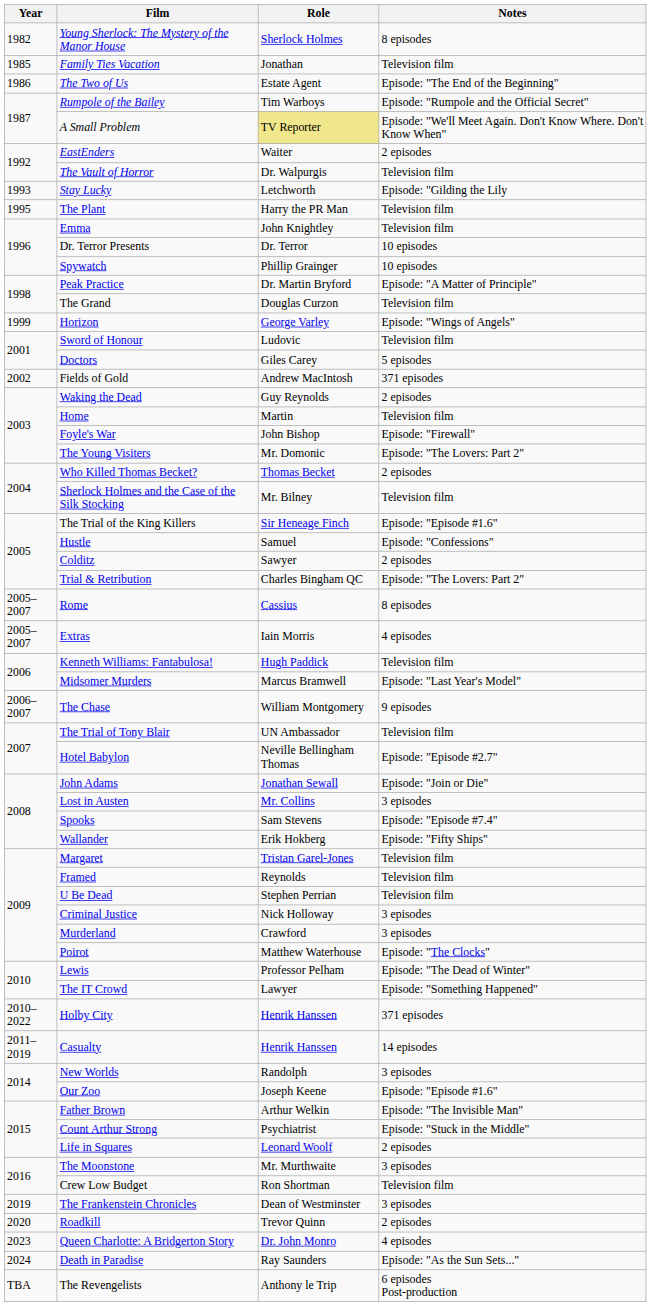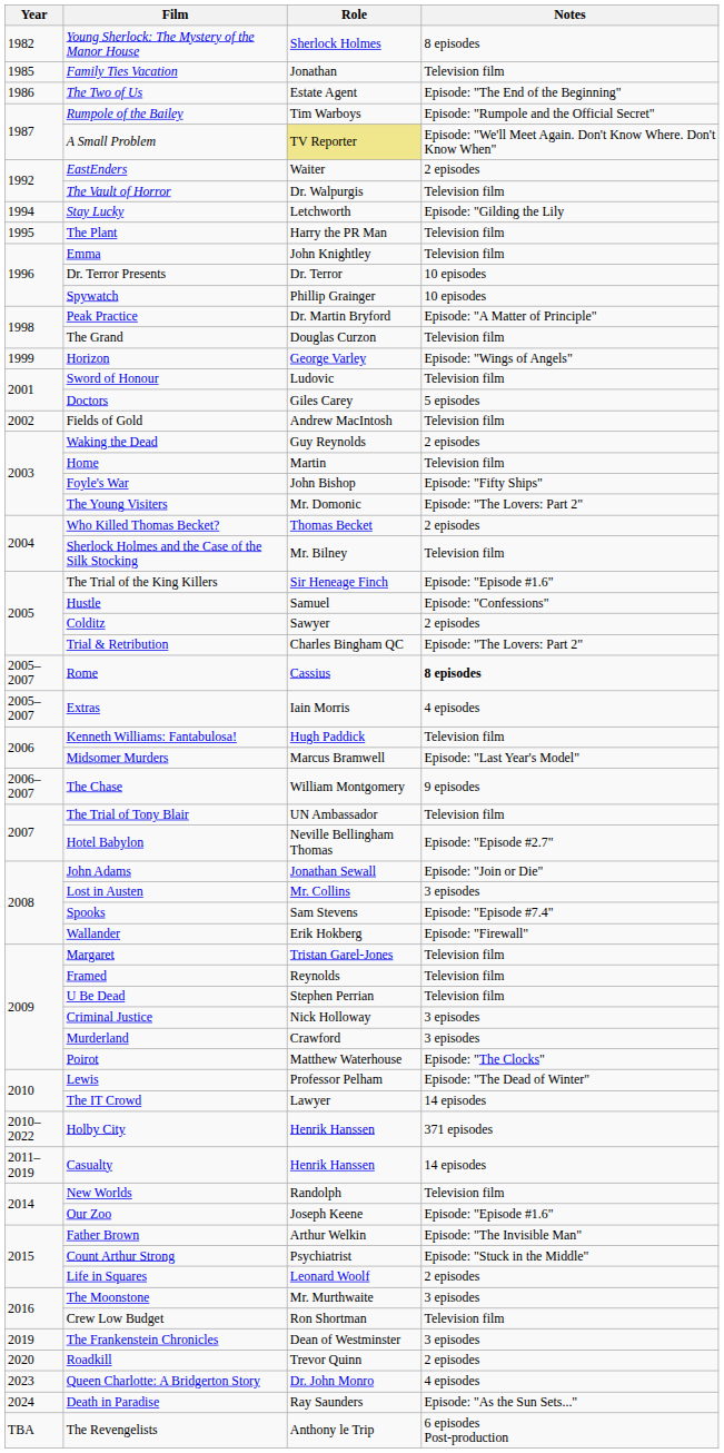 <table class="wikitable sortable">
 <tr>
 <th>Year</th>
 <th>Film</th>
 <th>Role</th>
 <th>Notes</th>
 </tr>
 <tr>
 <td>1982</td>
 <td><em><a href='#'>Young Sherlock: The Mystery of the Manor House</a></em></td>
 <td><a href='#'>Sherlock Holmes</a></td>
 <td>8 episodes</td>
 </tr>
 <tr>
 <td>1985</td>
 <td><em><a href='#'>Family Ties Vacation</a></em></td>
 <td>Jonathan</td>
 <td>Television film</td>
 </tr>
 <tr>
 <td>1986</td>
 <td><em><a href='#'>The Two of Us</a></em></td>
 <td>Estate Agent</td>
 <td>Episode: "The End of the Beginning"</td>
 </tr>
 <tr>
 <td rowspan="2">1987</td>
 <td><em><a href='#'>Rumpole of the Bailey</a></em></td>
 <td>Tim Warboys</td>
 <td>Episode: "Rumpole and the Official Secret"</td>
 </tr>
 <tr>
 <td><em>A Small Problem</em></td>
 <td style="background: khaki;">TV Reporter</td>
 <td>Episode: "We'll Meet Again. Don't Know Where. Don't Know When"</td>
 </tr>
 <tr>
 <td rowspan="2">1992</td>
 <td><em><a href='#'>EastEnders</a></em></td>
 <td>Waiter</td>
 <td>2 episodes</td>
 </tr>
 <tr>
 <td><em><a href='#'>The Vault of Horror</a></em></td>
 <td>Dr. Walpurgis</td>
 <td>Television film</td>
 </tr>
 <tr>
-<td>1993</td>
+<td>1994</td>
 <td><em><a href='#'>Stay Lucky</a></em></td>
 <td>Letchworth</td>
 <td>Episode: "Gilding the Lily<em></td>
 </tr>
 <tr>
 <td>1995</td>
 <td></em><a href='#'>The Plant</a><em></td>
 <td>Harry the PR Man</td>
 <td>Television film</td>
 </tr>
 <tr>
 <td rowspan="3">1996</td>
 <td></em><a href='#'>Emma</a><em></td>
 <td>John Knightley</td>
 <td>Television film</td>
 </tr>
 <tr>
 <td></em>Dr. Terror Presents<em></td>
 <td>Dr. Terror</td>
 <td>10 episodes</td>
 </tr>
 <tr>
 <td></em><a href='#'>Spywatch</a><em></td>
 <td>Phillip Grainger</td>
 <td>10 episodes</td>
 </tr>
 <tr>
 <td rowspan="2">1998</td>
 <td></em><a href='#'>Peak Practice</a><em></td>
 <td>Dr. Martin Bryford</td>
 <td>Episode: "A Matter of Principle"</td>
 </tr>
 <tr>
 <td></em>The Grand<em></td>
 <td>Douglas Curzon</td>
 <td>Television film</td>
 </tr>
 <tr>
 <td>1999</td>
 <td></em><a href='#'>Horizon</a><em></td>
 <td><a href='#'>George Varley</a></td>
 <td>Episode: "Wings of Angels"</td>
 </tr>
 <tr>
 <td rowspan="2">2001</td>
 <td></em><a href='#'>Sword of Honour</a><em></td>
 <td>Ludovic</td>
 <td>Television film</td>
 </tr>
 <tr>
 <td></em><a href='#'>Doctors</a><em></td>
 <td>Giles Carey</td>
 <td>5 episodes</td>
 </tr>
 <tr>
 <td>2002</td>
 <td></em>Fields of Gold<em></td>
 <td>Andrew MacIntosh</td>
-<td>371 episodes</td>
+<td>Television film</td>
 </tr>
 <tr>
 <td rowspan="4">2003</td>
 <td></em><a href='#'>Waking the Dead</a><em></td>
 <td>Guy Reynolds</td>
 <td>2 episodes</td>
 </tr>
 <tr>
 <td></em><a href='#'>Home</a><em></td>
 <td>Martin</td>
 <td>Television film</td>
 </tr>
 <tr>
 <td></em><a href='#'>Foyle's War</a><em></td>
 <td>John Bishop</td>
-<td>Episode: "Firewall"</td>
+<td>Episode: "Fifty Ships"</td>
 </tr>
 <tr>
 <td></em><a href='#'>The Young Visiters</a><em></td>
 <td>Mr. Domonic</td>
 <td>Episode: "The Lovers: Part 2"</td>
 </tr>
 <tr>
 <td rowspan="2">2004</td>
 <td></em><a href='#'>Who Killed Thomas Becket?</a><em></td>
 <td><a href='#'>Thomas Becket</a></td>
 <td>2 episodes</td>
 </tr>
 <tr>
 <td></em><a href='#'>Sherlock Holmes and the Case of the Silk Stocking</a><em></td>
 <td>Mr. Bilney</td>
 <td>Television film</td>
 </tr>
 <tr>
 <td rowspan="4">2005</td>
 <td></em>The Trial of the King Killers<em></td>
 <td><a href='#'>Sir Heneage Finch</a></td>
 <td>Episode: "Episode #1.6"</td>
 </tr>
 <tr>
 <td></em><a href='#'>Hustle</a><em></td>
 <td>Samuel</td>
 <td>Episode: "Confessions"</td>
 </tr>
 <tr>
 <td></em><a href='#'>Colditz</a><em></td>
 <td>Sawyer</td>
 <td>2 episodes</td>
 </tr>
 <tr>
 <td></em><a href='#'>Trial & Retribution</a><em></td>
 <td>Charles Bingham QC</td>
 <td>Episode: "The Lovers: Part 2"</td>
 </tr>
 <tr>
 <td>2005–2007</td>
 <td></em><a href='#'>Rome</a><em></td>
 <td><a href='#'>Cassius</a></td>
-<td>8 episodes</td>
+<td><strong>8 episodes</strong></td>
 </tr>
 <tr>
 <td>2005–2007</td>
 <td></em><a href='#'>Extras</a><em></td>
 <td>Iain Morris</td>
 <td>4 episodes</td>
 </tr>
 <tr>
 <td rowspan="2">2006</td>
 <td></em><a href='#'>Kenneth Williams: Fantabulosa!</a><em></td>
 <td><a href='#'>Hugh Paddick</a></td>
 <td>Television film</td>
 </tr>
 <tr>
 <td></em><a href='#'>Midsomer Murders</a><em></td>
 <td>Marcus Bramwell</td>
 <td>Episode: "Last Year's Model"</td>
 </tr>
 <tr>
 <td>2006–2007</td>
 <td></em><a href='#'>The Chase</a><em></td>
 <td>William Montgomery</td>
 <td>9 episodes</td>
 </tr>
 <tr>
 <td rowspan="2">2007</td>
 <td></em><a href='#'>The Trial of Tony Blair</a><em></td>
 <td>UN Ambassador</td>
 <td>Television film</td>
 </tr>
 <tr>
 <td></em><a href='#'>Hotel Babylon</a><em></td>
 <td>Neville Bellingham Thomas</td>
 <td>Episode: "Episode #2.7"</td>
 </tr>
 <tr>
 <td rowspan="4">2008</td>
 <td></em><a href='#'>John Adams</a><em></td>
 <td><a href='#'>Jonathan Sewall</a></td>
 <td>Episode: "Join or Die"</td>
 </tr>
 <tr>
 <td></em><a href='#'>Lost in Austen</a><em></td>
 <td><a href='#'>Mr. Collins</a></td>
 <td>3 episodes</td>
 </tr>
 <tr>
 <td></em><a href='#'>Spooks</a><em></td>
 <td>Sam Stevens</td>
 <td>Episode: "Episode #7.4"</td>
 </tr>
 <tr>
 <td></em><a href='#'>Wallander</a><em></td>
 <td>Erik Hokberg</td>
-<td>Episode: "Fifty Ships"</td>
+<td>Episode: "Firewall"</td>
 </tr>
 <tr>
 <td rowspan="6">2009</td>
 <td></em><a href='#'>Margaret</a><em></td>
 <td><a href='#'>Tristan Garel-Jones</a></td>
 <td>Television film</td>
 </tr>
 <tr>
 <td></em><a href='#'>Framed</a><em></td>
 <td>Reynolds</td>
 <td>Television film</td>
 </tr>
 <tr>
 <td></em><a href='#'>U Be Dead</a><em></td>
 <td>Stephen Perrian</td>
 <td>Television film</td>
 </tr>
 <tr>
 <td></em><a href='#'>Criminal Justice</a><em></td>
 <td>Nick Holloway</td>
 <td>3 episodes</td>
 </tr>
 <tr>
 <td></em><a href='#'>Murderland</a><em></td>
 <td>Crawford</td>
 <td>3 episodes</td>
 </tr>
 <tr>
 <td></em><a href='#'>Poirot</a><em></td>
 <td>Matthew Waterhouse</td>
 <td>Episode: "<a href='#'>The Clocks</a>"</td>
 </tr>
 <tr>
 <td rowspan="2">2010</td>
 <td></em><a href='#'>Lewis</a><em></td>
 <td>Professor Pelham</td>
 <td>Episode: "The Dead of Winter"</td>
 </tr>
 <tr>
 <td></em><a href='#'>The IT Crowd</a><em></td>
 <td>Lawyer</td>
-<td>Episode: "Something Happened"</td>
+<td>14 episodes</td>
 </tr>
 <tr>
 <td>2010–2022</td>
 <td></em><a href='#'>Holby City</a><em></td>
 <td><a href='#'>Henrik Hanssen</a></td>
 <td>371 episodes</td>
 </tr>
 <tr>
 <td>2011–2019</td>
 <td></em><a href='#'>Casualty</a><em></td>
 <td><a href='#'>Henrik Hanssen</a></td>
 <td>14 episodes</td>
 </tr>
 <tr>
 <td rowspan="2">2014</td>
 <td></em><a href='#'>New Worlds</a><em></td>
 <td>Randolph</td>
-<td>3 episodes</td>
+<td>Television film</td>
 </tr>
 <tr>
 <td></em><a href='#'>Our Zoo</a><em></td>
 <td>Joseph Keene</td>
 <td>Episode: "Episode #1.6"</td>
 </tr>
 <tr>
 <td rowspan="3">2015</td>
 <td></em><a href='#'>Father Brown</a><em></td>
 <td>Arthur Welkin</td>
 <td>Episode: "The Invisible Man"</td>
 </tr>
 <tr>
 <td></em><a href='#'>Count Arthur Strong</a><em></td>
 <td>Psychiatrist</td>
 <td>Episode: "Stuck in the Middle"</td>
 </tr>
 <tr>
 <td></em><a href='#'>Life in Squares</a><em></td>
 <td><a href='#'>Leonard Woolf</a></td>
 <td>2 episodes</td>
 </tr>
 <tr>
 <td rowspan="2">2016</td>
 <td></em><a href='#'>The Moonstone</a><em></td>
 <td>Mr. Murthwaite</td>
 <td>3 episodes</td>
 </tr>
 <tr>
 <td></em>Crew Low Budget<em></td>
 <td>Ron Shortman</td>
 <td>Television film</td>
 </tr>
 <tr>
 <td>2019</td>
 <td></em><a href='#'>The Frankenstein Chronicles</a><em></td>
 <td>Dean of Westminster</td>
 <td>3 episodes</td>
 </tr>
 <tr>
 <td>2020</td>
 <td></em><a href='#'>Roadkill</a><em></td>
 <td>Trevor Quinn</td>
 <td>2 episodes</td>
 </tr>
 <tr>
 <td>2023</td>
 <td></em><a href='#'>Queen Charlotte: A Bridgerton Story</a><em></td>
 <td><a href='#'>Dr. John Monro</a></td>
 <td>4 episodes</td>
 </tr>
 <tr>
 <td>2024</td>
 <td></em><a href='#'>Death in Paradise</a><em></td>
 <td>Ray Saunders</td>
 <td>Episode: "As the Sun Sets..."</td>
 </tr>
 <tr>
 <td>TBA</td>
 <td></em>The Revengelists<em></td>
 <td>Anthony le Trip</td>
 <td>6 episodes<br>Post-production</td>
 </tr>
 </table>
